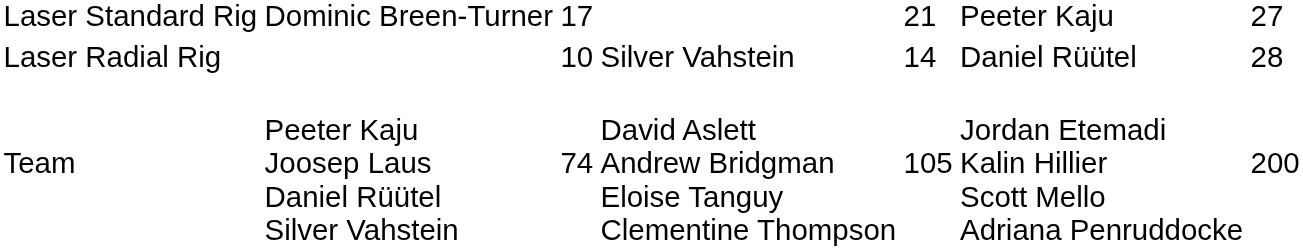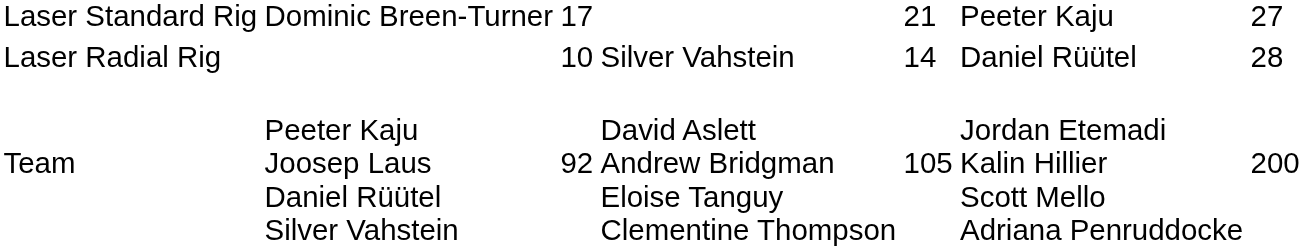 <table>
 <tr>
 <td>Laser Standard Rig</td>
 <td>Dominic Breen-Turner<br></td>
 <td>17</td>
 <td></td>
 <td>21</td>
 <td>Peeter Kaju<br></td>
 <td>27</td>
 </tr>
 <tr>
 <td>Laser Radial Rig</td>
 <td></td>
 <td>10</td>
 <td>Silver Vahstein<br></td>
 <td>14</td>
 <td>Daniel Rüütel<br></td>
 <td>28</td>
 </tr>
 <tr>
 <td>Team</td>
 <td><br>Peeter Kaju<br>Joosep Laus<br>Daniel Rüütel<br>Silver Vahstein</td>
-<td>74</td>
+<td>92</td>
 <td><br>David Aslett<br>Andrew Bridgman<br>Eloise Tanguy<br>Clementine Thompson</td>
 <td>105</td>
 <td><br>Jordan Etemadi<br>Kalin Hillier<br>Scott Mello<br>Adriana Penruddocke</td>
 <td>200</td>
 </tr>
 </table>
